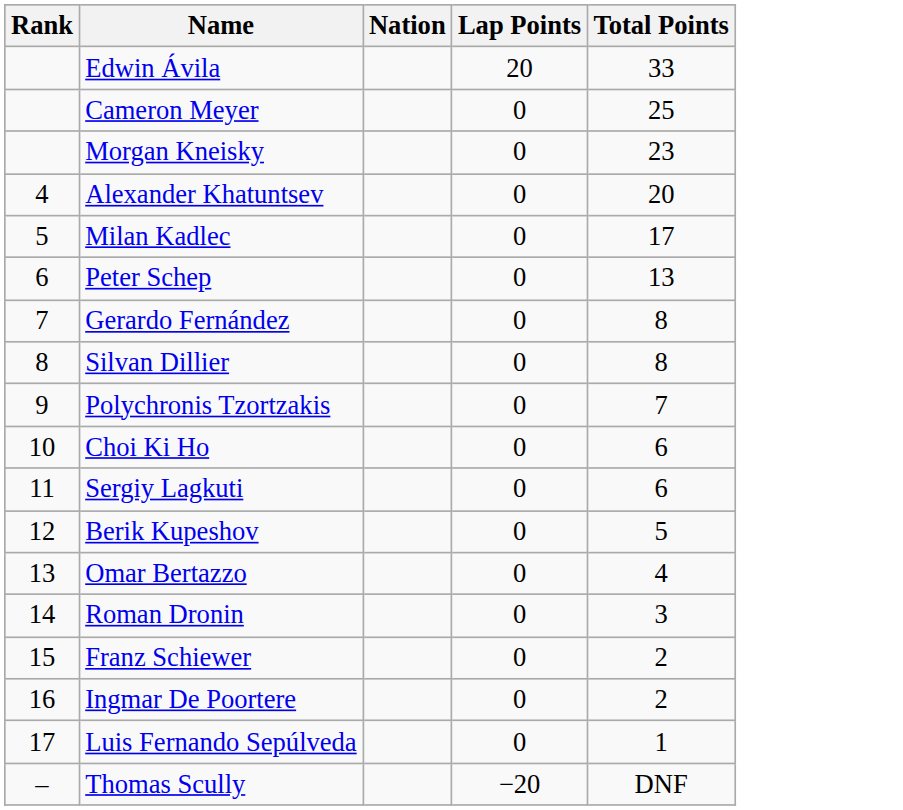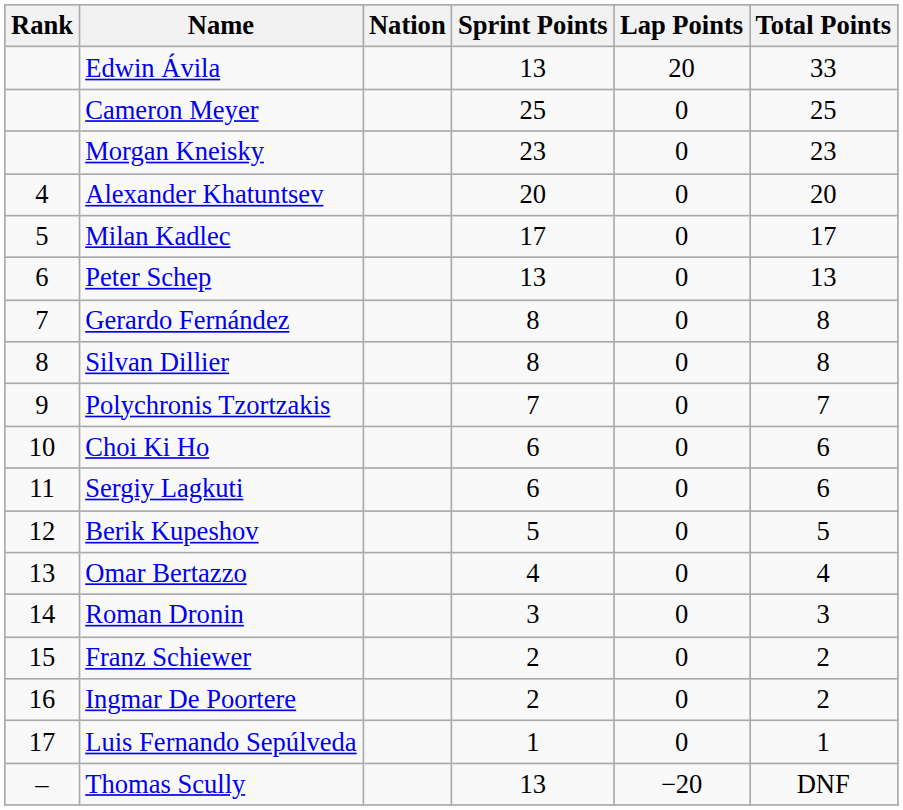 <table class="wikitable sortable" style="text-align:center">
 <tr>
 <th>Rank</th>
 <th>Name</th>
 <th>Nation</th>
+<th>Sprint Points</th>
 <th>Lap Points</th>
 <th>Total Points</th>
 </tr>
 <tr>
 <td></td>
 <td align=left><a href='#'>Edwin Ávila</a></td>
 <td align=left></td>
+<td>13</td>
 <td>20</td>
 <td>33</td>
 </tr>
 <tr>
 <td></td>
 <td align=left><a href='#'>Cameron Meyer</a></td>
 <td align=left></td>
+<td>25</td>
 <td>0</td>
 <td>25</td>
 </tr>
 <tr>
 <td></td>
 <td align=left><a href='#'>Morgan Kneisky</a></td>
 <td align=left></td>
+<td>23</td>
 <td>0</td>
 <td>23</td>
 </tr>
 <tr>
 <td>4</td>
 <td align=left><a href='#'>Alexander Khatuntsev</a></td>
 <td align=left></td>
+<td>20</td>
 <td>0</td>
 <td>20</td>
 </tr>
 <tr>
 <td>5</td>
 <td align=left><a href='#'>Milan Kadlec</a></td>
 <td align=left></td>
+<td>17</td>
 <td>0</td>
 <td>17</td>
 </tr>
 <tr>
 <td>6</td>
 <td align=left><a href='#'>Peter Schep</a></td>
 <td align=left></td>
+<td>13</td>
 <td>0</td>
 <td>13</td>
 </tr>
 <tr>
 <td>7</td>
 <td align=left><a href='#'>Gerardo Fernández</a></td>
 <td align=left></td>
+<td>8</td>
 <td>0</td>
 <td>8</td>
 </tr>
 <tr>
 <td>8</td>
 <td align=left><a href='#'>Silvan Dillier</a></td>
 <td align=left></td>
+<td>8</td>
 <td>0</td>
 <td>8</td>
 </tr>
 <tr>
 <td>9</td>
 <td align=left><a href='#'>Polychronis Tzortzakis</a></td>
 <td align=left></td>
+<td>7</td>
 <td>0</td>
 <td>7</td>
 </tr>
 <tr>
 <td>10</td>
 <td align=left><a href='#'>Choi Ki Ho</a></td>
 <td align=left></td>
+<td>6</td>
 <td>0</td>
 <td>6</td>
 </tr>
 <tr>
 <td>11</td>
 <td align=left><a href='#'>Sergiy Lagkuti</a></td>
 <td align=left></td>
+<td>6</td>
 <td>0</td>
 <td>6</td>
 </tr>
 <tr>
 <td>12</td>
 <td align=left><a href='#'>Berik Kupeshov</a></td>
 <td align=left></td>
+<td>5</td>
 <td>0</td>
 <td>5</td>
 </tr>
 <tr>
 <td>13</td>
 <td align=left><a href='#'>Omar Bertazzo</a></td>
 <td align=left></td>
+<td>4</td>
 <td>0</td>
 <td>4</td>
 </tr>
 <tr>
 <td>14</td>
 <td align=left><a href='#'>Roman Dronin</a></td>
 <td align=left></td>
+<td>3</td>
 <td>0</td>
 <td>3</td>
 </tr>
 <tr>
 <td>15</td>
 <td align=left><a href='#'>Franz Schiewer</a></td>
 <td align=left></td>
+<td>2</td>
 <td>0</td>
 <td>2</td>
 </tr>
 <tr>
 <td>16</td>
 <td align=left><a href='#'>Ingmar De Poortere</a></td>
 <td align=left></td>
+<td>2</td>
 <td>0</td>
 <td>2</td>
 </tr>
 <tr>
 <td>17</td>
 <td align=left><a href='#'>Luis Fernando Sepúlveda</a></td>
 <td align=left></td>
+<td>1</td>
 <td>0</td>
 <td>1</td>
 </tr>
 <tr>
 <td>–</td>
 <td align=left><a href='#'>Thomas Scully</a></td>
 <td align=left></td>
+<td>13</td>
 <td>−20</td>
 <td>DNF</td>
 </tr>
 </table>
